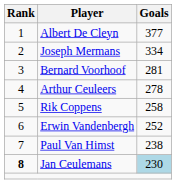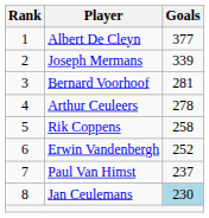 <table class="wikitable sortable floatright" style="text-align:center">
 <tr>
 <th>Rank</th>
 <th>Player</th>
 <th>Goals</th>
 </tr>
 <tr>
 <td>1</td>
 <td style="text-align:left;"><a href='#'>Albert De Cleyn</a></td>
 <td>377</td>
 </tr>
 <tr>
 <td>2</td>
 <td style="text-align:left;"><a href='#'>Joseph Mermans</a></td>
-<td>334</td>
+<td>339</td>
 </tr>
 <tr>
 <td>3</td>
 <td style="text-align:left;"><a href='#'>Bernard Voorhoof</a></td>
 <td>281</td>
 </tr>
 <tr>
 <td>4</td>
 <td style="text-align:left;"><a href='#'>Arthur Ceuleers</a></td>
 <td>278</td>
 </tr>
 <tr>
 <td>5</td>
 <td style="text-align:left;"><a href='#'>Rik Coppens</a></td>
 <td>258</td>
 </tr>
 <tr>
 <td>6</td>
 <td style="text-align:left;"><a href='#'>Erwin Vandenbergh</a></td>
 <td>252</td>
 </tr>
 <tr>
 <td>7</td>
 <td style="text-align:left;"><a href='#'>Paul Van Himst</a></td>
-<td>238</td>
+<td>237</td>
 </tr>
 <tr>
-<td><strong>8</strong></td>
+<td>8</td>
 <td style="text-align:left;"><a href='#'>Jan Ceulemans</a></td>
 <td style="background: lightblue;">230</td>
 </tr>
 <tr>
 <td colspan="3"><small></small></td>
 </tr>
 </table>
